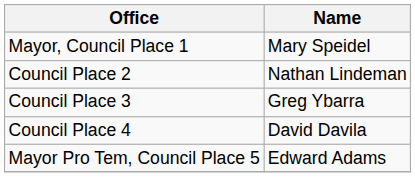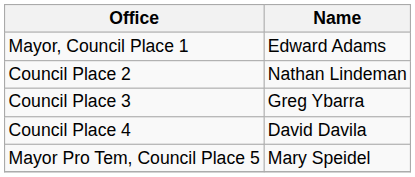 <table class="wikitable">
 <tr>
 <th>Office</th>
 <th>Name</th>
 </tr>
 <tr>
 <td>Mayor, Council Place 1</td>
-<td>Mary Speidel</td>
+<td>Edward Adams</td>
 </tr>
 <tr>
 <td>Council Place 2</td>
 <td>Nathan Lindeman</td>
 </tr>
 <tr>
 <td>Council Place 3</td>
 <td>Greg Ybarra</td>
 </tr>
 <tr>
 <td>Council Place 4</td>
 <td>David Davila</td>
 </tr>
 <tr>
 <td>Mayor Pro Tem, Council Place 5</td>
-<td>Edward Adams</td>
+<td>Mary Speidel</td>
 </tr>
 <tr>
 </tr>
 </table>
